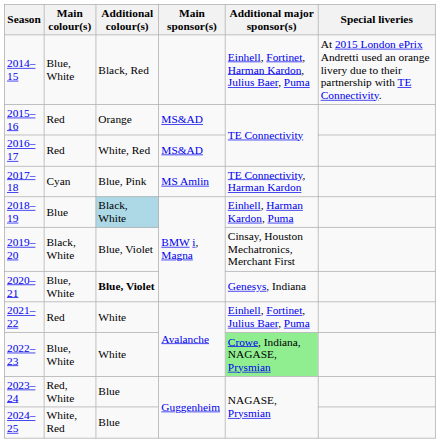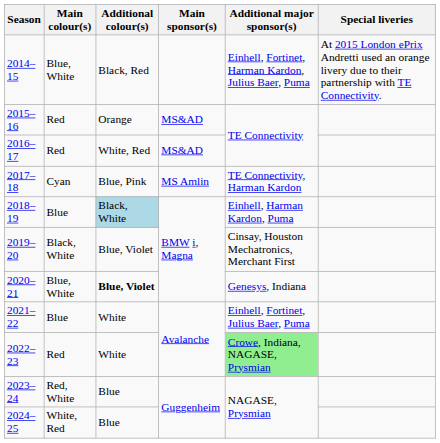 <table class="wikitable">
 <tr>
 <th>Season</th>
 <th>Main colour(s)</th>
 <th>Additional colour(s)</th>
 <th>Main sponsor(s)</th>
 <th>Additional major sponsor(s)</th>
 <th>Special liveries</th>
 </tr>
 <tr>
 <td><a href='#'>2014–15</a></td>
 <td>Blue, White</td>
 <td>Black, Red</td>
 <td></td>
 <td><a href='#'>Einhell</a>, <a href='#'>Fortinet</a>, <a href='#'>Harman Kardon</a>, <a href='#'>Julius Baer</a>, <a href='#'>Puma</a></td>
 <td>At <a href='#'>2015 London ePrix</a> Andretti used an orange livery due to their partnership with <a href='#'>TE Connectivity</a>.</td>
 </tr>
 <tr>
 <td><a href='#'>2015–16</a></td>
 <td>Red</td>
 <td>Orange</td>
 <td><a href='#'>MS&AD</a></td>
 <td rowspan="2"><a href='#'>TE Connectivity</a></td>
 <td></td>
 </tr>
 <tr>
 <td><a href='#'>2016–17</a></td>
 <td>Red</td>
 <td>White, Red</td>
 <td><a href='#'>MS&AD</a></td>
 <td></td>
 </tr>
 <tr>
 <td><a href='#'>2017–18</a></td>
 <td>Cyan</td>
 <td>Blue, Pink</td>
 <td><a href='#'>MS Amlin</a></td>
 <td><a href='#'>TE Connectivity</a>, <a href='#'>Harman Kardon</a></td>
 <td></td>
 </tr>
 <tr>
 <td><a href='#'>2018–19</a></td>
 <td>Blue</td>
 <td style="background: lightblue;">Black, White</td>
 <td rowspan="3"><a href='#'>BMW</a> <a href='#'>i</a>, <a href='#'>Magna</a></td>
 <td><a href='#'>Einhell</a>, <a href='#'>Harman Kardon</a>, <a href='#'>Puma</a></td>
 <td></td>
 </tr>
 <tr>
 <td><a href='#'>2019–20</a></td>
 <td>Black, White</td>
 <td>Blue, Violet</td>
 <td>Cinsay, Houston Mechatronics, Merchant First</td>
 <td></td>
 </tr>
 <tr>
 <td><a href='#'>2020–21</a></td>
 <td>Blue, White</td>
 <td><strong>Blue, Violet</strong></td>
 <td><a href='#'>Genesys</a>, Indiana</td>
 <td></td>
 </tr>
 <tr>
 <td><a href='#'>2021–22</a></td>
-<td>Red</td>
+<td>Blue</td>
 <td>White</td>
 <td rowspan="2"><a href='#'>Avalanche</a></td>
 <td><a href='#'>Einhell</a>, <a href='#'>Fortinet</a>, <a href='#'>Julius Baer</a>, <a href='#'>Puma</a></td>
 <td></td>
 </tr>
 <tr>
 <td><a href='#'>2022–23</a></td>
-<td>Blue, White</td>
+<td>Red</td>
 <td>White</td>
 <td style="background: lightgreen;"><a href='#'>Crowe</a>, Indiana, NAGASE, <a href='#'>Prysmian</a></td>
 <td></td>
 </tr>
 <tr>
 <td><a href='#'>2023–24</a></td>
 <td>Red, White</td>
 <td>Blue</td>
 <td rowspan="2"><a href='#'>Guggenheim</a></td>
 <td rowspan="2">NAGASE, <a href='#'>Prysmian</a></td>
 <td></td>
 </tr>
 <tr>
 <td><a href='#'>2024–25</a></td>
 <td>White, Red</td>
 <td>Blue</td>
 <td></td>
 </tr>
 </table>
